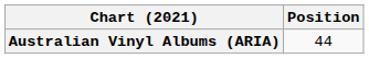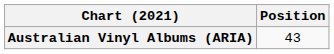 <table class="wikitable plainrowheaders" style="text-align:center">
 <tr>
 <th scope="col">Chart (2021)</th>
 <th scope="col">Position</th>
 </tr>
 <tr>
 <th scope="row">Australian Vinyl Albums (ARIA)</th>
-<td>44</td>
+<td>43</td>
 </tr>
 </table>
